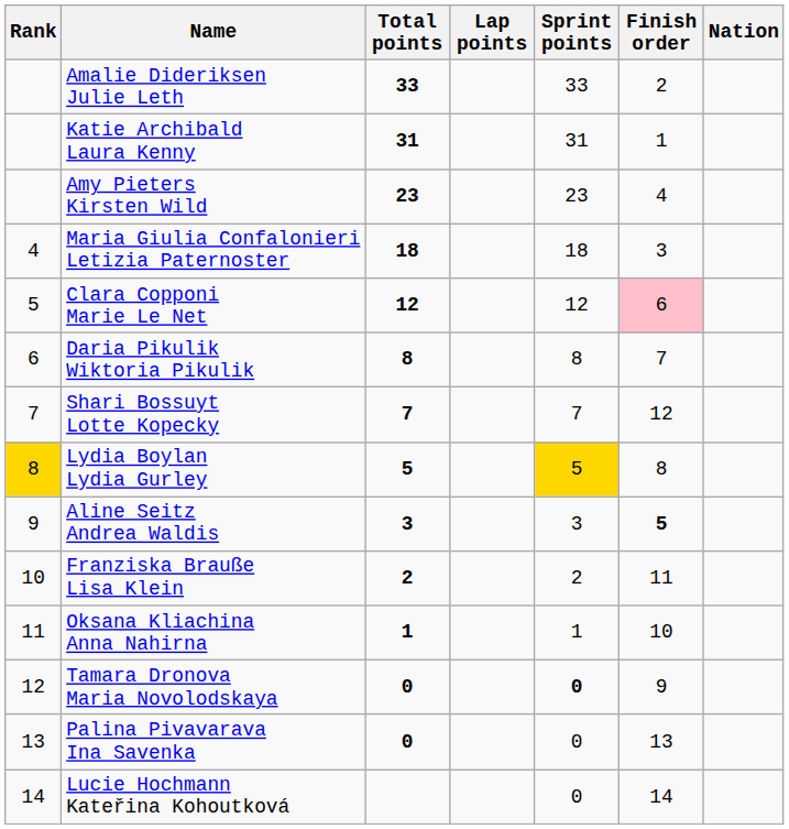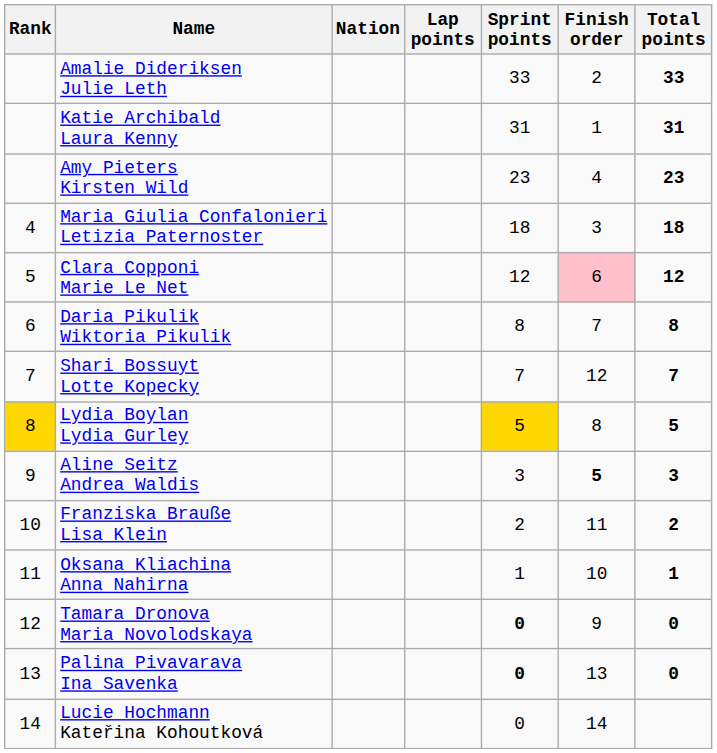 <table class="wikitable sortable" style="text-align:center">
 <tr>
 <th>Rank</th>
 <th>Name</th>
-<th width=50>Total points</th>
+<th>Nation</th>
 <th width=50>Lap points</th>
 <th width=50>Sprint points</th>
 <th width=50>Finish order</th>
-<th>Nation</th>
+<th width=50>Total points</th>
 </tr>
 <tr>
 <td></td>
 <td align=left><a href='#'>Amalie Dideriksen</a><br><a href='#'>Julie Leth</a></td>
-<td><strong>33</strong></td>
+<td align=left></td>
 <td></td>
 <td>33</td>
 <td>2</td>
-<td align=left></td>
+<td><strong>33</strong></td>
 </tr>
 <tr>
 <td></td>
 <td align=left><a href='#'>Katie Archibald</a><br><a href='#'>Laura Kenny</a></td>
-<td><strong>31</strong></td>
+<td align=left></td>
 <td></td>
 <td>31</td>
 <td>1</td>
-<td align=left></td>
+<td><strong>31</strong></td>
 </tr>
 <tr>
 <td></td>
 <td align=left><a href='#'>Amy Pieters</a><br><a href='#'>Kirsten Wild</a></td>
-<td><strong>23</strong></td>
+<td align=left></td>
 <td></td>
 <td>23</td>
 <td>4</td>
-<td align=left></td>
+<td><strong>23</strong></td>
 </tr>
 <tr>
 <td>4</td>
 <td align=left><a href='#'>Maria Giulia Confalonieri</a><br><a href='#'>Letizia Paternoster</a></td>
-<td><strong>18</strong></td>
+<td align=left></td>
 <td></td>
 <td>18</td>
 <td>3</td>
-<td align=left></td>
+<td><strong>18</strong></td>
 </tr>
 <tr>
 <td>5</td>
 <td align=left><a href='#'>Clara Copponi</a><br><a href='#'>Marie Le Net</a></td>
-<td><strong>12</strong></td>
+<td align=left></td>
 <td></td>
 <td>12</td>
 <td style="background: pink;">6</td>
-<td align=left></td>
+<td><strong>12</strong></td>
 </tr>
 <tr>
 <td>6</td>
 <td align=left><a href='#'>Daria Pikulik</a><br><a href='#'>Wiktoria Pikulik</a></td>
-<td><strong>8</strong></td>
+<td align=left></td>
 <td></td>
 <td>8</td>
 <td>7</td>
-<td align=left></td>
+<td><strong>8</strong></td>
 </tr>
 <tr>
 <td>7</td>
 <td align=left><a href='#'>Shari Bossuyt</a><br><a href='#'>Lotte Kopecky</a></td>
-<td><strong>7</strong></td>
+<td align=left></td>
 <td></td>
 <td>7</td>
 <td>12</td>
-<td align=left></td>
+<td><strong>7</strong></td>
 </tr>
 <tr>
 <td style="background: gold;">8</td>
 <td align=left><a href='#'>Lydia Boylan</a><br><a href='#'>Lydia Gurley</a></td>
-<td><strong>5</strong></td>
+<td align=left></td>
 <td></td>
 <td style="background: gold;">5</td>
 <td>8</td>
-<td align=left></td>
+<td><strong>5</strong></td>
 </tr>
 <tr>
 <td>9</td>
 <td align=left><a href='#'>Aline Seitz</a><br><a href='#'>Andrea Waldis</a></td>
-<td><strong>3</strong></td>
+<td align=left></td>
 <td></td>
 <td>3</td>
 <td><strong>5</strong></td>
-<td align=left></td>
+<td><strong>3</strong></td>
 </tr>
 <tr>
 <td>10</td>
 <td align=left><a href='#'>Franziska Brauße</a><br><a href='#'>Lisa Klein</a></td>
-<td><strong>2</strong></td>
+<td align=left></td>
 <td></td>
 <td>2</td>
 <td>11</td>
-<td align=left></td>
+<td><strong>2</strong></td>
 </tr>
 <tr>
 <td>11</td>
 <td align=left><a href='#'>Oksana Kliachina</a><br><a href='#'>Anna Nahirna</a></td>
-<td><strong>1</strong></td>
+<td align=left></td>
 <td></td>
 <td>1</td>
 <td>10</td>
-<td align=left></td>
+<td><strong>1</strong></td>
 </tr>
 <tr>
 <td>12</td>
 <td align=left><a href='#'>Tamara Dronova</a><br><a href='#'>Maria Novolodskaya</a></td>
-<td><strong>0</strong></td>
+<td align=left></td>
 <td></td>
 <td><strong>0</strong></td>
 <td>9</td>
-<td align=left></td>
+<td><strong>0</strong></td>
 </tr>
 <tr>
 <td>13</td>
 <td align=left><a href='#'>Palina Pivavarava</a><br><a href='#'>Ina Savenka</a></td>
+<td align=left></td>
+<td></td>
 <td><strong>0</strong></td>
-<td></td>
-<td>0</td>
 <td>13</td>
-<td align=left></td>
+<td><strong>0</strong></td>
 </tr>
 <tr>
 <td>14</td>
 <td align=left><a href='#'>Lucie Hochmann</a><br>Kateřina Kohoutková</td>
-<td><strong></strong></td>
+<td align=left></td>
 <td></td>
 <td>0</td>
 <td>14</td>
-<td align=left></td>
+<td><strong></strong></td>
 </tr>
 </table>
